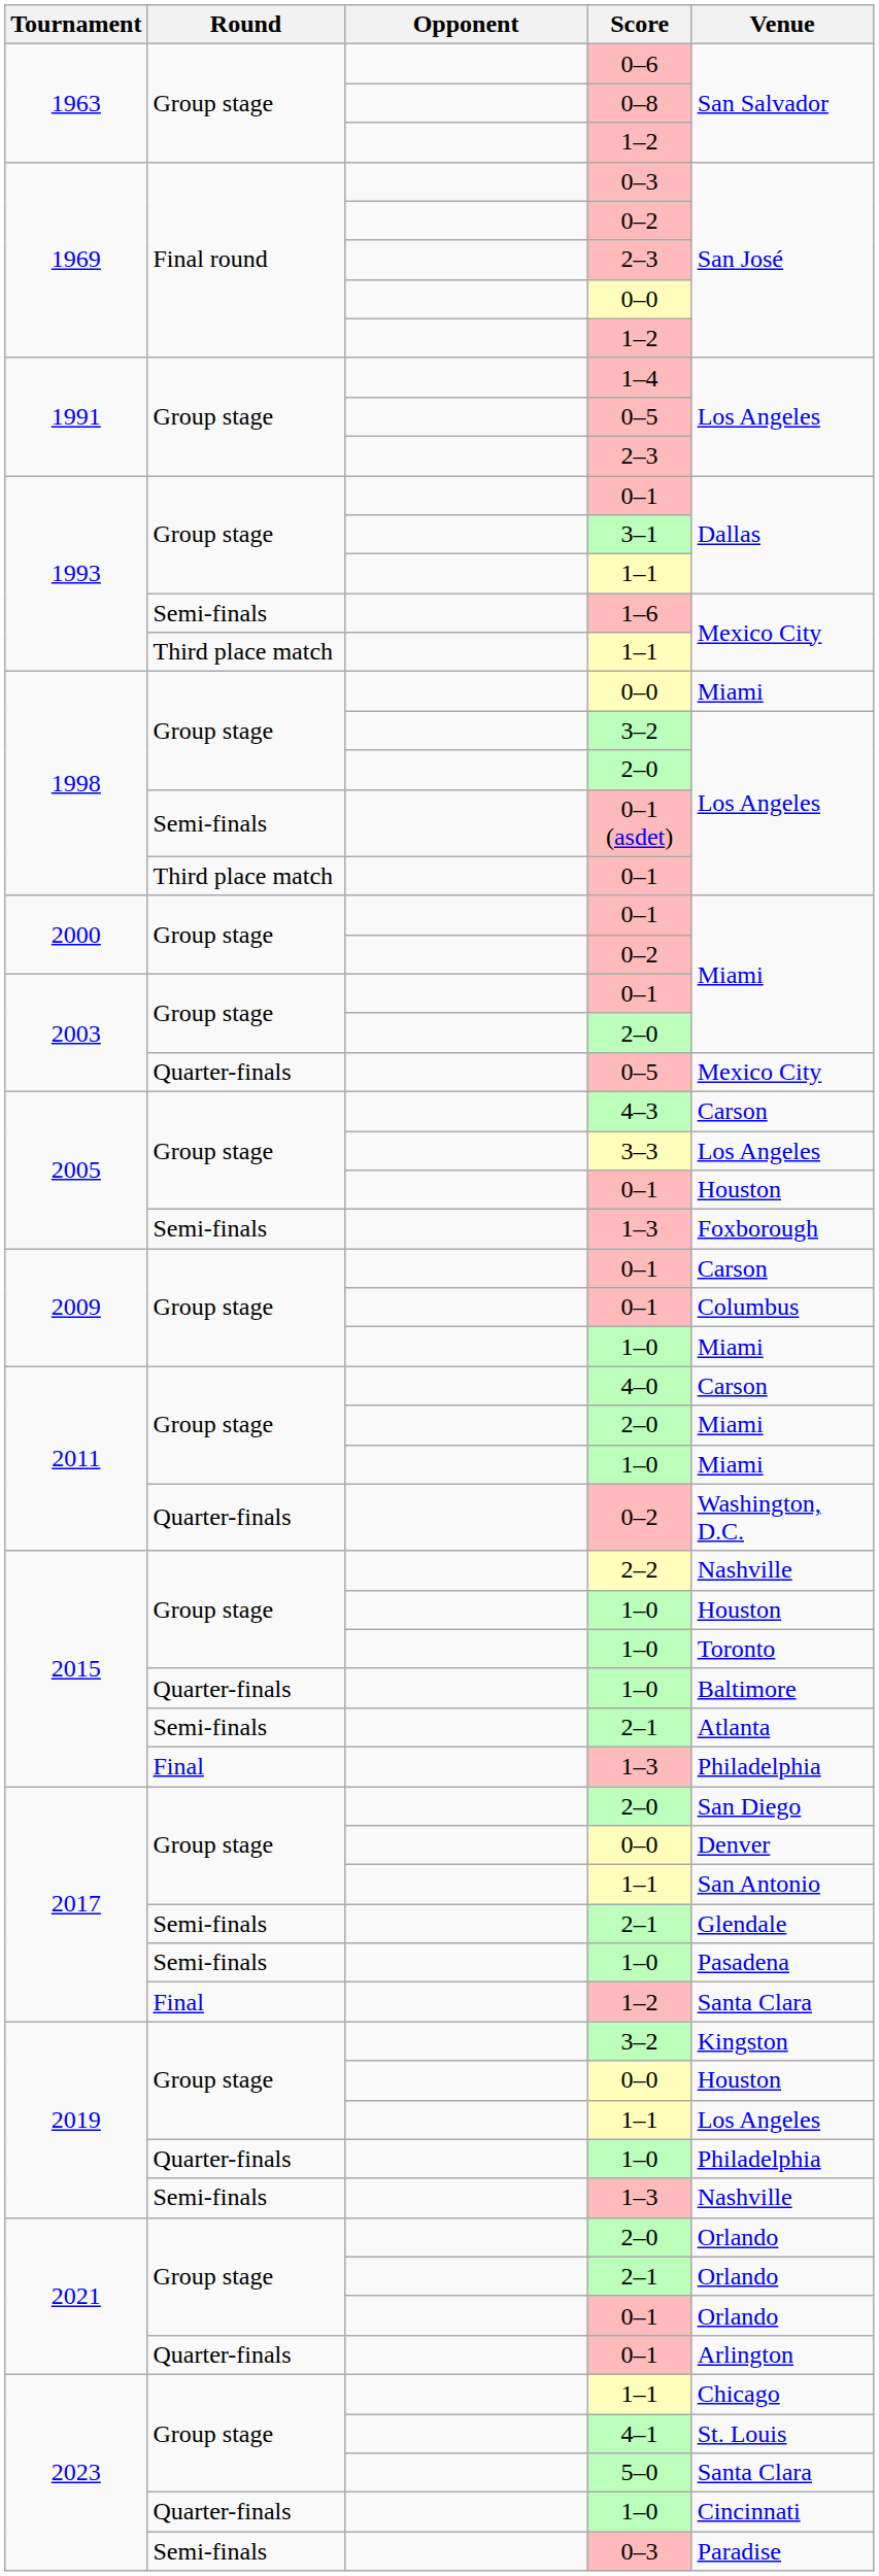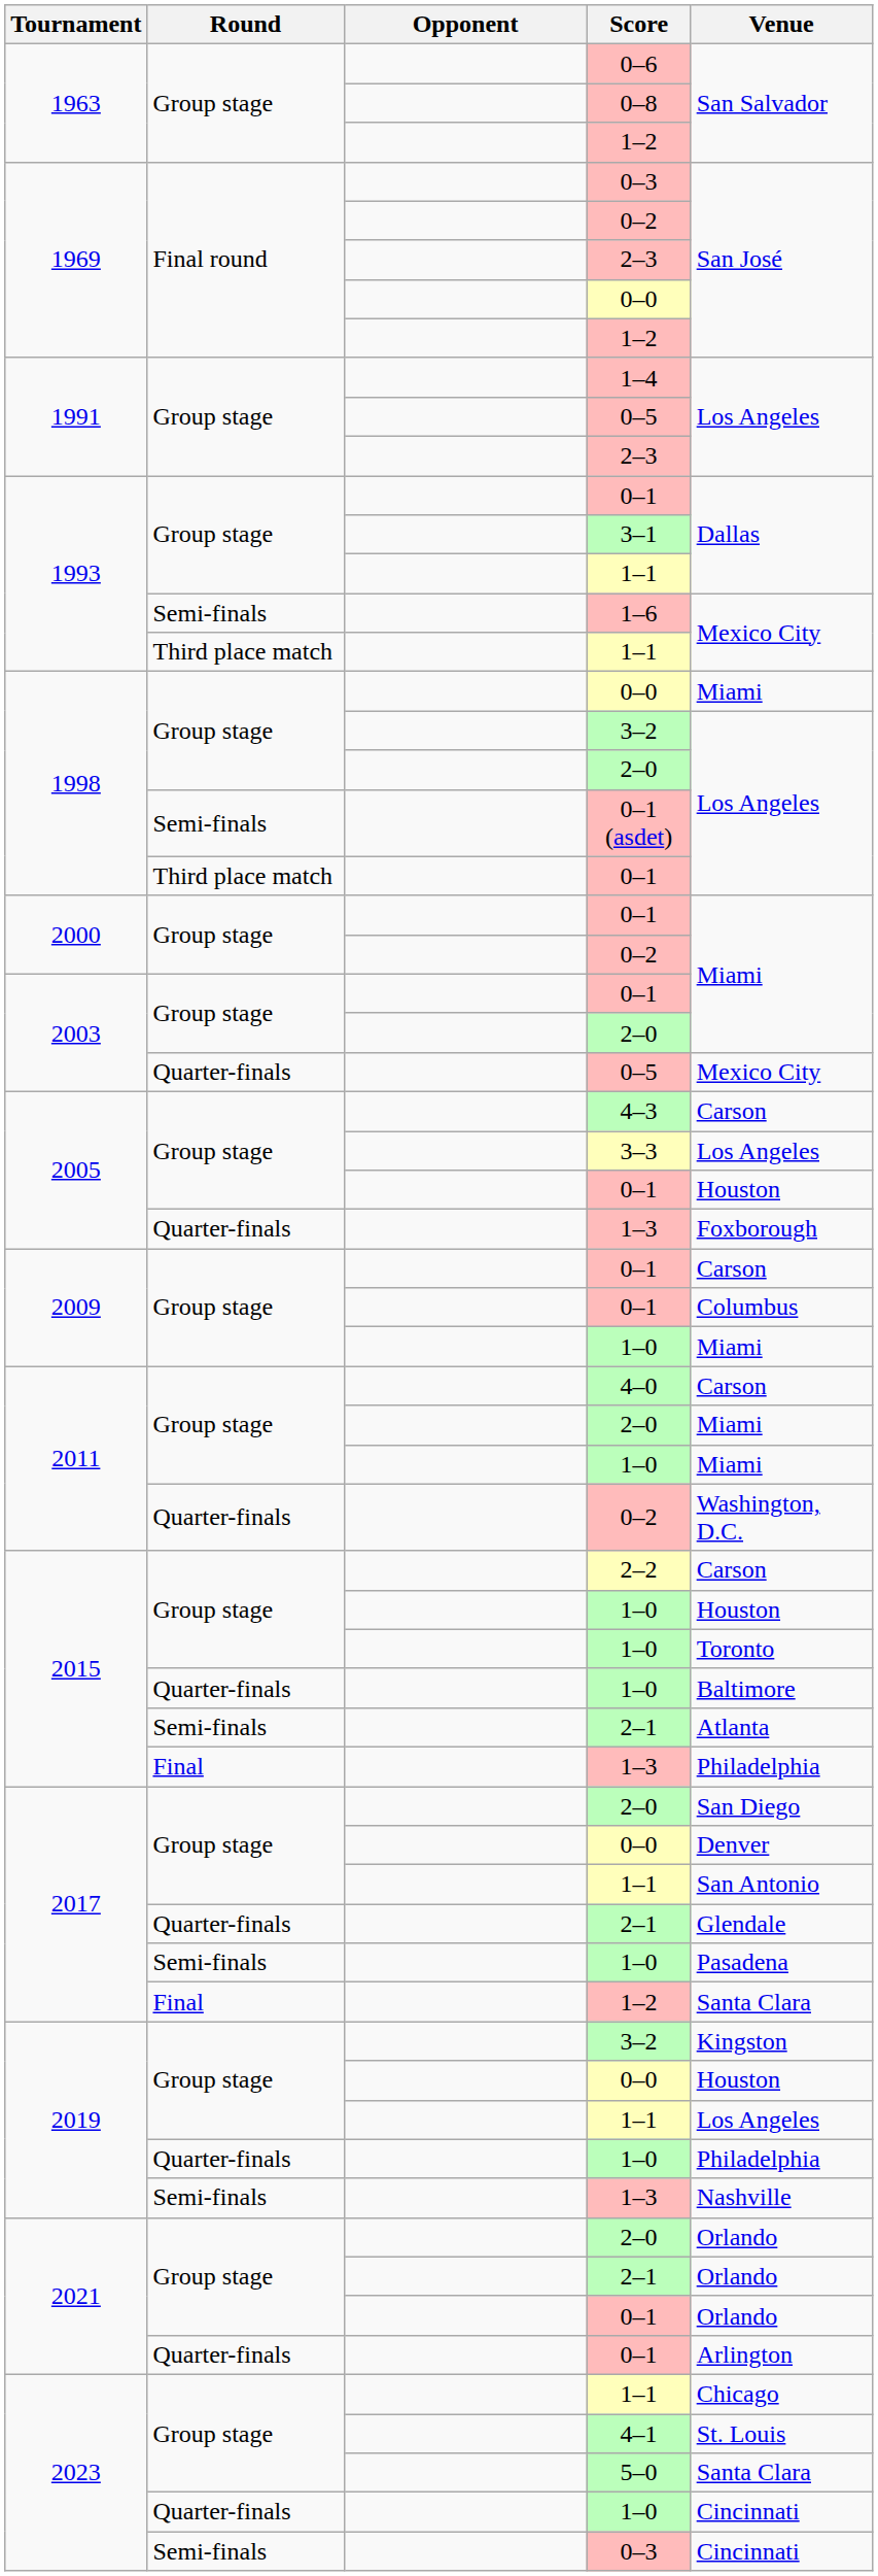 <table class="wikitable mw-collapsible mw-collapsed" style="text-align:left;">
 <tr>
 <th>Tournament</th>
 <th width=120>Round</th>
 <th width=150>Opponent</th>
 <th width=60>Score</th>
 <th width=110>Venue</th>
 </tr>
 <tr>
 <td rowspan="3" align=center> <a href='#'>1963</a></td>
 <td rowspan="3">Group stage</td>
 <td></td>
 <td align=center bgcolor="#ffbbbb">0–6</td>
 <td rowspan=3><a href='#'>San Salvador</a></td>
 </tr>
 <tr>
 <td></td>
 <td align=center bgcolor="#ffbbbb">0–8</td>
 </tr>
 <tr>
 <td></td>
 <td align=center bgcolor="#ffbbbb">1–2</td>
 </tr>
 <tr>
 <td rowspan="5" align=center> <a href='#'>1969</a></td>
 <td rowspan="5">Final round</td>
 <td></td>
 <td align=center bgcolor="#ffbbbb">0–3</td>
 <td rowspan=5><a href='#'>San José</a></td>
 </tr>
 <tr>
 <td></td>
 <td align=center bgcolor="#ffbbbb">0–2</td>
 </tr>
 <tr>
 <td></td>
 <td align=center bgcolor="#ffbbbb">2–3</td>
 </tr>
 <tr>
 <td></td>
 <td align=center bgcolor="#ffffbb">0–0</td>
 </tr>
 <tr>
 <td></td>
 <td align=center bgcolor="#ffbbbb">1–2</td>
 </tr>
 <tr>
 <td rowspan="3" align=center> <a href='#'>1991</a></td>
 <td rowspan="3">Group stage</td>
 <td></td>
 <td align=center bgcolor="#ffbbbb">1–4</td>
 <td rowspan=3><a href='#'>Los Angeles</a></td>
 </tr>
 <tr>
 <td></td>
 <td align=center bgcolor="#ffbbbb">0–5</td>
 </tr>
 <tr>
 <td></td>
 <td align=center bgcolor="#ffbbbb">2–3</td>
 </tr>
 <tr>
 <td rowspan="5" align=center>  <a href='#'>1993</a></td>
 <td rowspan="3">Group stage</td>
 <td></td>
 <td align=center bgcolor="#ffbbbb">0–1</td>
 <td rowspan=3><a href='#'>Dallas</a></td>
 </tr>
 <tr>
 <td></td>
 <td align=center bgcolor="#bbffbb">3–1</td>
 </tr>
 <tr>
 <td></td>
 <td align=center bgcolor="#ffffbb">1–1</td>
 </tr>
 <tr>
 <td>Semi-finals</td>
 <td></td>
 <td align=center bgcolor="#ffbbbb">1–6</td>
 <td rowspan=2><a href='#'>Mexico City</a></td>
 </tr>
 <tr>
 <td>Third place match</td>
 <td></td>
 <td align=center bgcolor="#ffffbb">1–1 </td>
 </tr>
 <tr>
 <td rowspan="5" align=center> <a href='#'>1998</a></td>
 <td rowspan="3">Group stage</td>
 <td></td>
 <td align=center bgcolor="#ffffbb">0–0</td>
 <td><a href='#'>Miami</a></td>
 </tr>
 <tr>
 <td></td>
 <td align=center bgcolor="#bbffbb">3–2</td>
 <td rowspan=4><a href='#'>Los Angeles</a></td>
 </tr>
 <tr>
 <td></td>
 <td align=center bgcolor="#bbffbb">2–0</td>
 </tr>
 <tr>
 <td>Semi-finals</td>
 <td></td>
 <td align=center bgcolor="#ffbbbb">0–1 (<a href='#'>asdet</a>)</td>
 </tr>
 <tr>
 <td>Third place match</td>
 <td></td>
 <td align=center bgcolor="#ffbbbb">0–1</td>
 </tr>
 <tr>
 <td rowspan="2" align=center> <a href='#'>2000</a></td>
 <td rowspan="2">Group stage</td>
 <td></td>
 <td align=center bgcolor="#ffbbbb">0–1</td>
 <td rowspan=4><a href='#'>Miami</a></td>
 </tr>
 <tr>
 <td></td>
 <td align=center bgcolor="#ffbbbb">0–2</td>
 </tr>
 <tr>
 <td rowspan="3" align=center>  <a href='#'>2003</a></td>
 <td rowspan="2">Group stage</td>
 <td></td>
 <td align=center bgcolor="#ffbbbb">0–1</td>
 </tr>
 <tr>
 <td></td>
 <td align=center bgcolor="#bbffbb">2–0</td>
 </tr>
 <tr>
 <td>Quarter-finals</td>
 <td></td>
 <td align=center bgcolor="#ffbbbb">0–5</td>
 <td><a href='#'>Mexico City</a></td>
 </tr>
 <tr>
 <td rowspan="4" align=center> <a href='#'>2005</a></td>
 <td rowspan="3">Group stage</td>
 <td></td>
 <td align=center bgcolor="#bbffbb">4–3</td>
 <td><a href='#'>Carson</a></td>
 </tr>
 <tr>
 <td></td>
 <td align=center bgcolor="#ffffbb">3–3</td>
 <td><a href='#'>Los Angeles</a></td>
 </tr>
 <tr>
 <td></td>
 <td align=center bgcolor="#ffbbbb">0–1</td>
 <td><a href='#'>Houston</a></td>
 </tr>
 <tr>
-<td>Semi-finals</td>
+<td>Quarter-finals</td>
 <td></td>
 <td align=center bgcolor="#ffbbbb">1–3</td>
 <td><a href='#'>Foxborough</a></td>
 </tr>
 <tr>
 <td rowspan="3" align=center> <a href='#'>2009</a></td>
 <td rowspan="3">Group stage</td>
 <td></td>
 <td align=center bgcolor="#ffbbbb">0–1</td>
 <td><a href='#'>Carson</a></td>
 </tr>
 <tr>
 <td></td>
 <td align=center bgcolor="#ffbbbb">0–1</td>
 <td><a href='#'>Columbus</a></td>
 </tr>
 <tr>
 <td></td>
 <td align=center bgcolor="#bbffbb">1–0</td>
 <td><a href='#'>Miami</a></td>
 </tr>
 <tr>
 <td rowspan="4" align=center> <a href='#'>2011</a></td>
 <td rowspan="3">Group stage</td>
 <td></td>
 <td align=center bgcolor="#bbffbb">4–0</td>
 <td><a href='#'>Carson</a></td>
 </tr>
 <tr>
 <td></td>
 <td align=center bgcolor="#bbffbb">2–0</td>
 <td><a href='#'>Miami</a></td>
 </tr>
 <tr>
 <td></td>
 <td align=center bgcolor="#bbffbb">1–0</td>
 <td><a href='#'>Miami</a></td>
 </tr>
 <tr>
 <td>Quarter-finals</td>
 <td></td>
 <td align=center bgcolor="#ffbbbb">0–2</td>
 <td><a href='#'>Washington, D.C.</a></td>
 </tr>
 <tr>
 <td rowspan="6" align=center>  <a href='#'>2015</a></td>
 <td rowspan="3">Group stage</td>
 <td></td>
 <td align=center bgcolor="#ffffbb">2–2</td>
-<td><a href='#'>Nashville</a></td>
+<td><a href='#'>Carson</a></td>
 </tr>
 <tr>
 <td></td>
 <td align=center bgcolor="#bbffbb">1–0</td>
 <td><a href='#'>Houston</a></td>
 </tr>
 <tr>
 <td></td>
 <td align=center bgcolor="#bbffbb">1–0</td>
 <td><a href='#'>Toronto</a></td>
 </tr>
 <tr>
 <td>Quarter-finals</td>
 <td></td>
 <td align=center bgcolor="#bbffbb">1–0</td>
 <td><a href='#'>Baltimore</a></td>
 </tr>
 <tr>
 <td>Semi-finals</td>
 <td></td>
 <td align=center bgcolor="#bbffbb">2–1</td>
 <td><a href='#'>Atlanta</a></td>
 </tr>
 <tr>
 <td><a href='#'>Final</a></td>
 <td></td>
 <td align=center bgcolor="#ffbbbb">1–3</td>
 <td><a href='#'>Philadelphia</a></td>
 </tr>
 <tr>
 <td rowspan="6" align=center> <a href='#'>2017</a></td>
 <td rowspan="3">Group stage</td>
 <td></td>
 <td align=center bgcolor="#bbffbb">2–0</td>
 <td><a href='#'>San Diego</a></td>
 </tr>
 <tr>
 <td></td>
 <td align=center bgcolor="#ffffbb">0–0</td>
 <td><a href='#'>Denver</a></td>
 </tr>
 <tr>
 <td></td>
 <td align=center bgcolor="#ffffbb">1–1</td>
 <td><a href='#'>San Antonio</a></td>
 </tr>
 <tr>
-<td>Semi-finals</td>
+<td>Quarter-finals</td>
 <td></td>
 <td align=center bgcolor="#bbffbb">2–1</td>
 <td><a href='#'>Glendale</a></td>
 </tr>
 <tr>
 <td>Semi-finals</td>
 <td></td>
 <td align=center bgcolor="#bbffbb">1–0</td>
 <td><a href='#'>Pasadena</a></td>
 </tr>
 <tr>
 <td><a href='#'>Final</a></td>
 <td></td>
 <td align=center bgcolor="#ffbbbb">1–2</td>
 <td><a href='#'>Santa Clara</a></td>
 </tr>
 <tr>
 <td rowspan="5" align=center>   <a href='#'>2019</a></td>
 <td rowspan="3">Group stage</td>
 <td></td>
 <td align=center bgcolor="#bbffbb">3–2</td>
 <td><a href='#'>Kingston</a></td>
 </tr>
 <tr>
 <td></td>
 <td align=center bgcolor="#ffffbb">0–0</td>
 <td><a href='#'>Houston</a></td>
 </tr>
 <tr>
 <td></td>
 <td align=center bgcolor="#ffffbb">1–1</td>
 <td><a href='#'>Los Angeles</a></td>
 </tr>
 <tr>
 <td>Quarter-finals</td>
 <td></td>
 <td align=center bgcolor="#bbffbb">1–0</td>
 <td><a href='#'>Philadelphia</a></td>
 </tr>
 <tr>
 <td>Semi-finals</td>
 <td></td>
 <td align=center bgcolor="#ffbbbb">1–3</td>
 <td><a href='#'>Nashville</a></td>
 </tr>
 <tr>
 <td rowspan="4" align=center> <a href='#'>2021</a></td>
 <td rowspan="3">Group stage</td>
 <td></td>
 <td align=center bgcolor="#bbffbb">2–0</td>
 <td><a href='#'>Orlando</a></td>
 </tr>
 <tr>
 <td></td>
 <td align=center bgcolor="#bbffbb">2–1</td>
 <td><a href='#'>Orlando</a></td>
 </tr>
 <tr>
 <td></td>
 <td align=center bgcolor="#ffbbbb">0–1</td>
 <td><a href='#'>Orlando</a></td>
 </tr>
 <tr>
 <td>Quarter-finals</td>
 <td></td>
 <td align=center bgcolor="#ffbbbb">0–1</td>
 <td><a href='#'>Arlington</a></td>
 </tr>
 <tr>
 <td rowspan="5" align=center>  <a href='#'>2023</a></td>
 <td rowspan="3">Group stage</td>
 <td></td>
 <td align=center bgcolor="#ffffbb">1–1</td>
 <td><a href='#'>Chicago</a></td>
 </tr>
 <tr>
 <td></td>
 <td align=center bgcolor="#bbffbb">4–1</td>
 <td><a href='#'>St. Louis</a></td>
 </tr>
 <tr>
 <td></td>
 <td align=center bgcolor="#bbffbb">5–0</td>
 <td><a href='#'>Santa Clara</a></td>
 </tr>
 <tr>
 <td>Quarter-finals</td>
 <td></td>
 <td align=center bgcolor="#bbffbb">1–0</td>
 <td><a href='#'>Cincinnati</a></td>
 </tr>
 <tr>
 <td>Semi-finals</td>
 <td></td>
 <td align=center bgcolor="#ffbbbb">0–3</td>
-<td><a href='#'>Paradise</a></td>
+<td><a href='#'>Cincinnati</a></td>
 </tr>
 </table>
